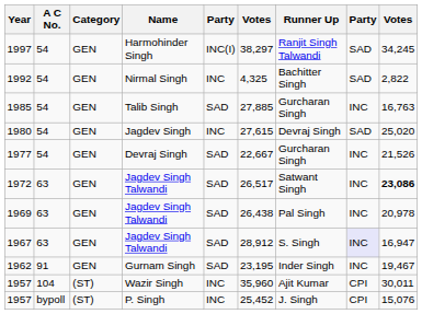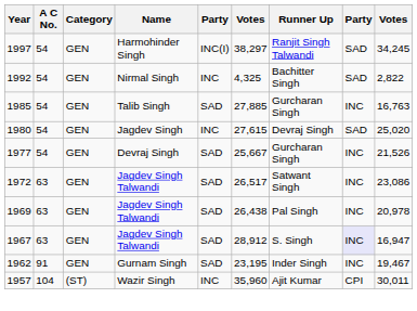 <table class="wikitable sortable">
 <tr>
 <th>Year</th>
 <th>A C No.</th>
 <th>Category</th>
 <th>Name</th>
 <th>Party</th>
 <th>Votes</th>
 <th>Runner Up</th>
 <th>Party</th>
 <th>Votes</th>
 </tr>
 <tr>
 <td>1997</td>
 <td>54</td>
 <td>GEN</td>
 <td>Harmohinder Singh</td>
 <td>INC(I)</td>
 <td>38,297</td>
 <td><a href='#'>Ranjit Singh Talwandi</a></td>
 <td>SAD</td>
 <td>34,245</td>
 </tr>
 <tr>
 <td>1992</td>
 <td>54</td>
 <td>GEN</td>
 <td>Nirmal Singh</td>
 <td>INC</td>
 <td>4,325</td>
 <td>Bachitter Singh</td>
 <td>SAD</td>
 <td>2,822</td>
 </tr>
 <tr>
 <td>1985</td>
 <td>54</td>
 <td>GEN</td>
 <td>Talib Singh</td>
 <td>SAD</td>
 <td>27,885</td>
 <td>Gurcharan Singh</td>
 <td>INC</td>
 <td>16,763</td>
 </tr>
 <tr>
 <td>1980</td>
 <td>54</td>
 <td>GEN</td>
 <td>Jagdev Singh</td>
 <td>INC</td>
 <td>27,615</td>
 <td>Devraj Singh</td>
 <td>SAD</td>
 <td>25,020</td>
 </tr>
 <tr>
 <td>1977</td>
 <td>54</td>
 <td>GEN</td>
 <td>Devraj Singh</td>
 <td>SAD</td>
-<td>22,667</td>
+<td>25,667</td>
 <td>Gurcharan Singh</td>
 <td>INC</td>
 <td>21,526</td>
 </tr>
 <tr>
 <td>1972</td>
 <td>63</td>
 <td>GEN</td>
 <td><a href='#'>Jagdev Singh Talwandi</a></td>
 <td>SAD</td>
 <td>26,517</td>
 <td>Satwant Singh</td>
 <td>INC</td>
-<td><strong>23,086</strong></td>
+<td>23,086</td>
 </tr>
 <tr>
 <td>1969</td>
 <td>63</td>
 <td>GEN</td>
 <td><a href='#'>Jagdev Singh Talwandi</a></td>
 <td>SAD</td>
 <td>26,438</td>
 <td>Pal Singh</td>
 <td>INC</td>
 <td>20,978</td>
 </tr>
 <tr>
 <td>1967</td>
 <td>63</td>
 <td>GEN</td>
 <td><a href='#'>Jagdev Singh Talwandi</a></td>
 <td>SAD</td>
 <td>28,912</td>
 <td>S. Singh</td>
 <td style="background: lavender;">INC</td>
 <td>16,947</td>
 </tr>
 <tr>
 <td>1962</td>
 <td>91</td>
 <td>GEN</td>
 <td>Gurnam Singh</td>
 <td>SAD</td>
 <td>23,195</td>
 <td>Inder Singh</td>
 <td>INC</td>
 <td>19,467</td>
 </tr>
 <tr>
 <td>1957</td>
 <td>104</td>
 <td>(ST)</td>
 <td>Wazir Singh</td>
 <td>INC</td>
 <td>35,960</td>
 <td>Ajit Kumar</td>
 <td>CPI</td>
 <td>30,011</td>
 </tr>
-<tr>
-<td>1957</td>
-<td>bypoll</td>
-<td>(ST)</td>
-<td>P. Singh</td>
-<td>INC</td>
-<td>25,452</td>
-<td>J. Singh</td>
-<td>CPI</td>
-<td>15,076</td>
-</tr>
 </table>
